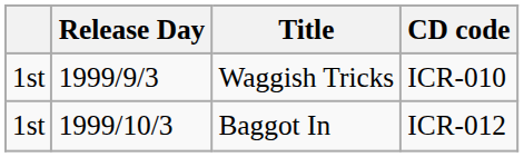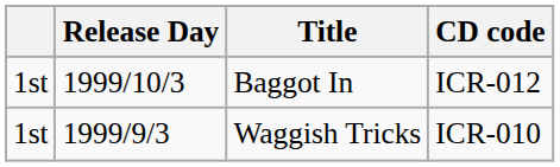 <table class=wikitable style="font-size:small">
 <tr>
 <th></th>
 <th>Release Day</th>
 <th>Title</th>
 <th>CD code</th>
 </tr>
 <tr>
 <td>1st</td>
+<td>1999/10/3</td>
+<td>Baggot In</td>
+<td>ICR-012</td>
+</tr>
+<tr>
+<td>1st</td>
 <td>1999/9/3</td>
 <td>Waggish Tricks</td>
 <td>ICR-010</td>
 </tr>
-<tr>
-<td>1st</td>
-<td>1999/10/3</td>
-<td>Baggot In</td>
-<td>ICR-012</td>
-</tr>
 </table>
